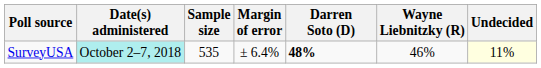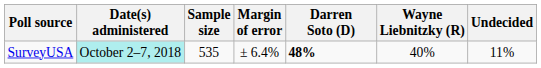 <table class="wikitable">
 <tr>
 <th>Poll source</th>
 <th>Date(s)<br>administered</th>
 <th>Sample<br>size</th>
 <th>Margin<br>of error</th>
 <th style="width:100px;">Darren<br>Soto (D)</th>
 <th style="width:100px;">Wayne<br>Liebnitzky (R)</th>
 <th>Undecided</th>
 </tr>
 <tr>
 <td><a href='#'>SurveyUSA</a></td>
 <td align=center style="background: paleturquoise;">October 2–7, 2018</td>
 <td align=center>535</td>
 <td align=center>± 6.4%</td>
 <td><strong>48%</strong></td>
-<td align=center>46%</td>
-<td align=center style="background: lightyellow;">11%</td>
+<td align=center>40%</td>
+<td align=center>11%</td>
 </tr>
 </table>
